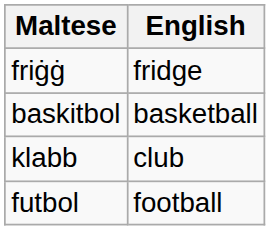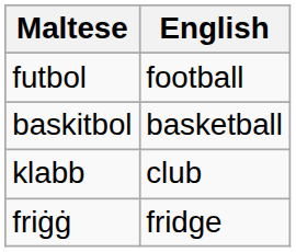 <table class="wikitable">
 <tr>
 <th>Maltese</th>
 <th>English</th>
 </tr>
 <tr>
-<td>friġġ</td>
-<td>fridge</td>
+<td>futbol</td>
+<td>football</td>
 </tr>
 <tr>
 <td>baskitbol</td>
 <td>basketball</td>
 </tr>
 <tr>
 <td>klabb</td>
 <td>club</td>
 </tr>
 <tr>
-<td>futbol</td>
-<td>football</td>
+<td>friġġ</td>
+<td>fridge</td>
 </tr>
 </table>
